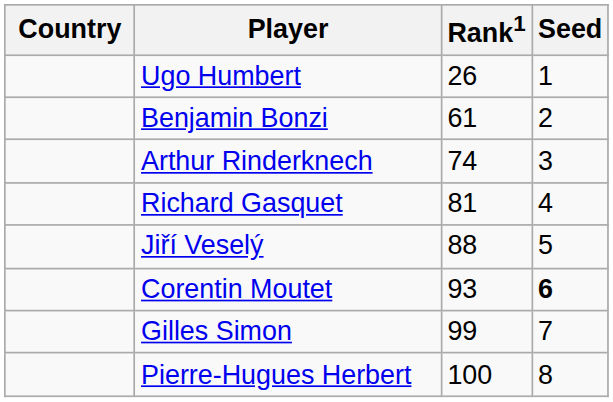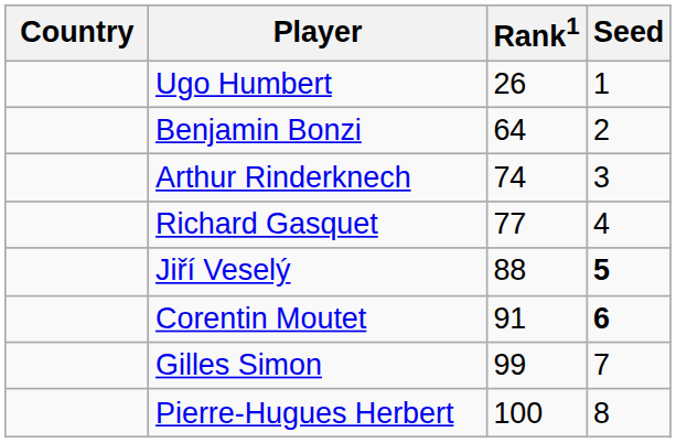 <table class="sortable wikitable">
 <tr>
 <th width="70">Country</th>
 <th width="175">Player</th>
 <th>Rank<sup>1</sup></th>
 <th>Seed</th>
 </tr>
 <tr>
 <td></td>
 <td><a href='#'>Ugo Humbert</a></td>
 <td>26</td>
 <td>1</td>
 </tr>
 <tr>
 <td></td>
 <td><a href='#'>Benjamin Bonzi</a></td>
-<td>61</td>
+<td>64</td>
 <td>2</td>
 </tr>
 <tr>
 <td></td>
 <td><a href='#'>Arthur Rinderknech</a></td>
 <td>74</td>
 <td>3</td>
 </tr>
 <tr>
 <td></td>
 <td><a href='#'>Richard Gasquet</a></td>
-<td>81</td>
+<td>77</td>
 <td>4</td>
 </tr>
 <tr>
 <td></td>
 <td><a href='#'>Jiří Veselý</a></td>
 <td>88</td>
-<td>5</td>
+<td><strong>5</strong></td>
 </tr>
 <tr>
 <td></td>
 <td><a href='#'>Corentin Moutet</a></td>
-<td>93</td>
+<td>91</td>
 <td><strong>6</strong></td>
 </tr>
 <tr>
 <td></td>
 <td><a href='#'>Gilles Simon</a></td>
 <td>99</td>
 <td>7</td>
 </tr>
 <tr>
 <td></td>
 <td><a href='#'>Pierre-Hugues Herbert</a></td>
 <td>100</td>
 <td>8</td>
 </tr>
 </table>
